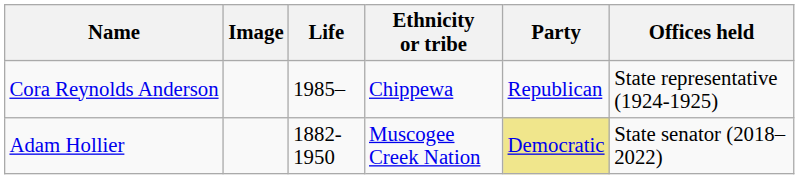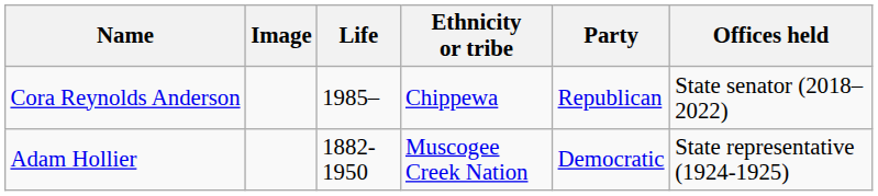 <table class="wikitable">
 <tr>
 <th>Name</th>
 <th>Image</th>
 <th>Life</th>
 <th>Ethnicity<br>or tribe</th>
 <th>Party</th>
 <th>Offices held</th>
 </tr>
 <tr>
 <td style="white-space:nowrap;"><a href='#'>Cora Reynolds Anderson</a></td>
 <td></td>
 <td>1985–</td>
 <td><a href='#'>Chippewa</a></td>
 <td><a href='#'>Republican</a></td>
-<td>State representative (1924-1925)</td>
+<td>State senator (2018–2022)</td>
 </tr>
 <tr>
 <td style="white-space:nowrap;"><a href='#'>Adam Hollier</a></td>
 <td></td>
 <td>1882-1950</td>
 <td><a href='#'>Muscogee Creek Nation</a></td>
-<td style="background: khaki;"><a href='#'>Democratic</a></td>
-<td>State senator (2018–2022)</td>
+<td><a href='#'>Democratic</a></td>
+<td>State representative (1924-1925)</td>
 </tr>
 </table>
